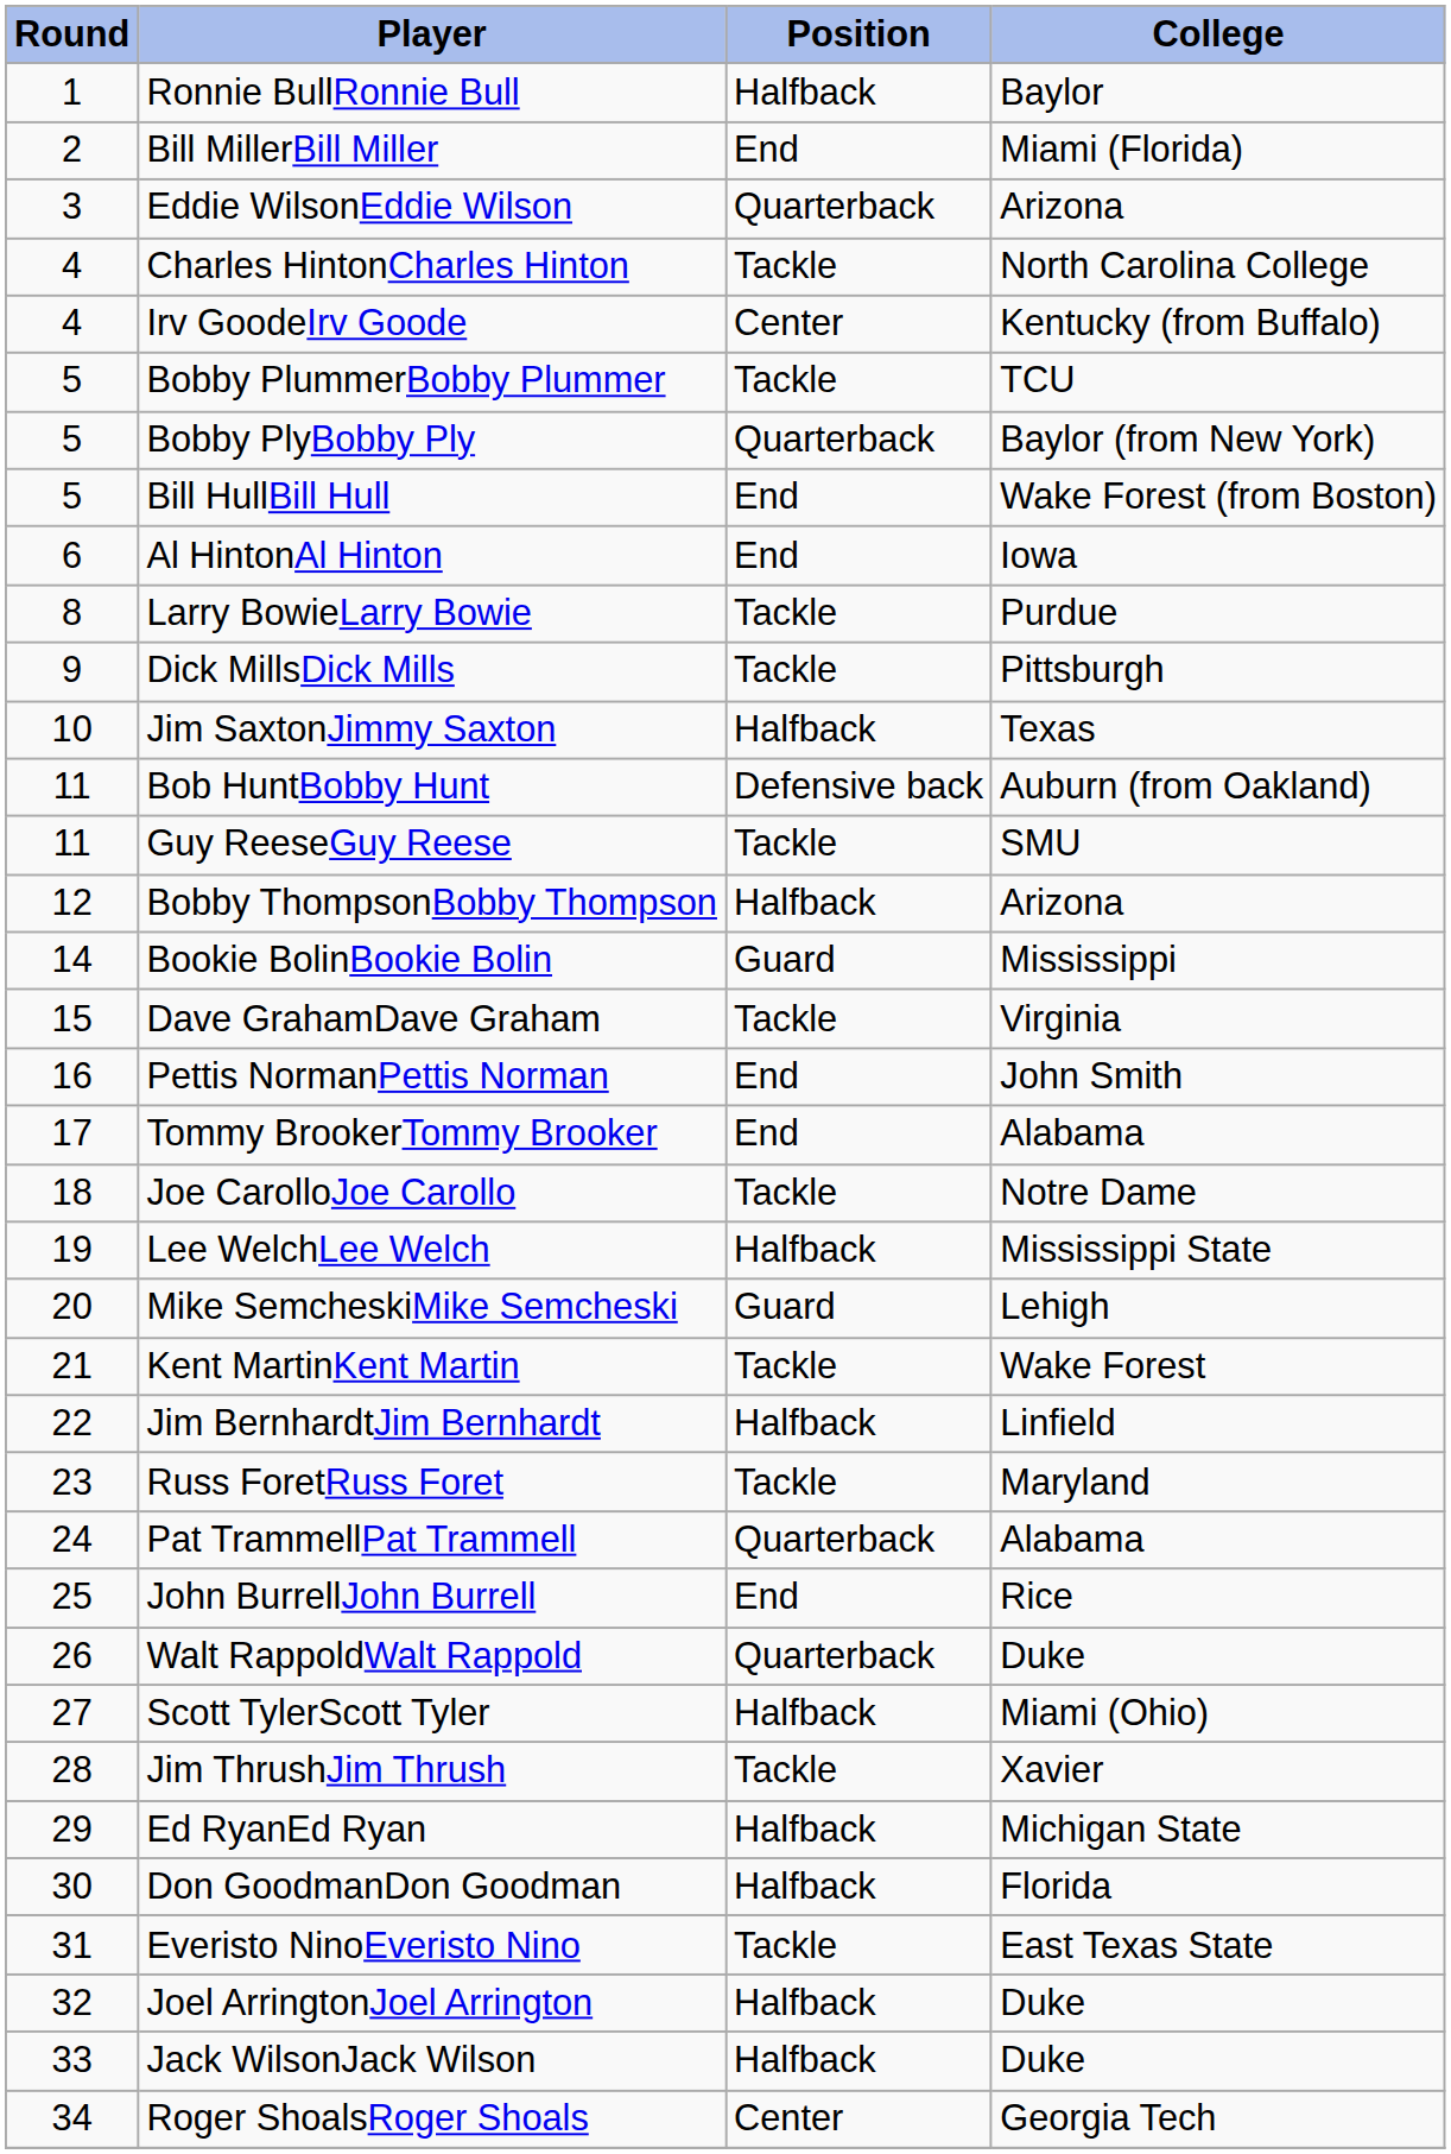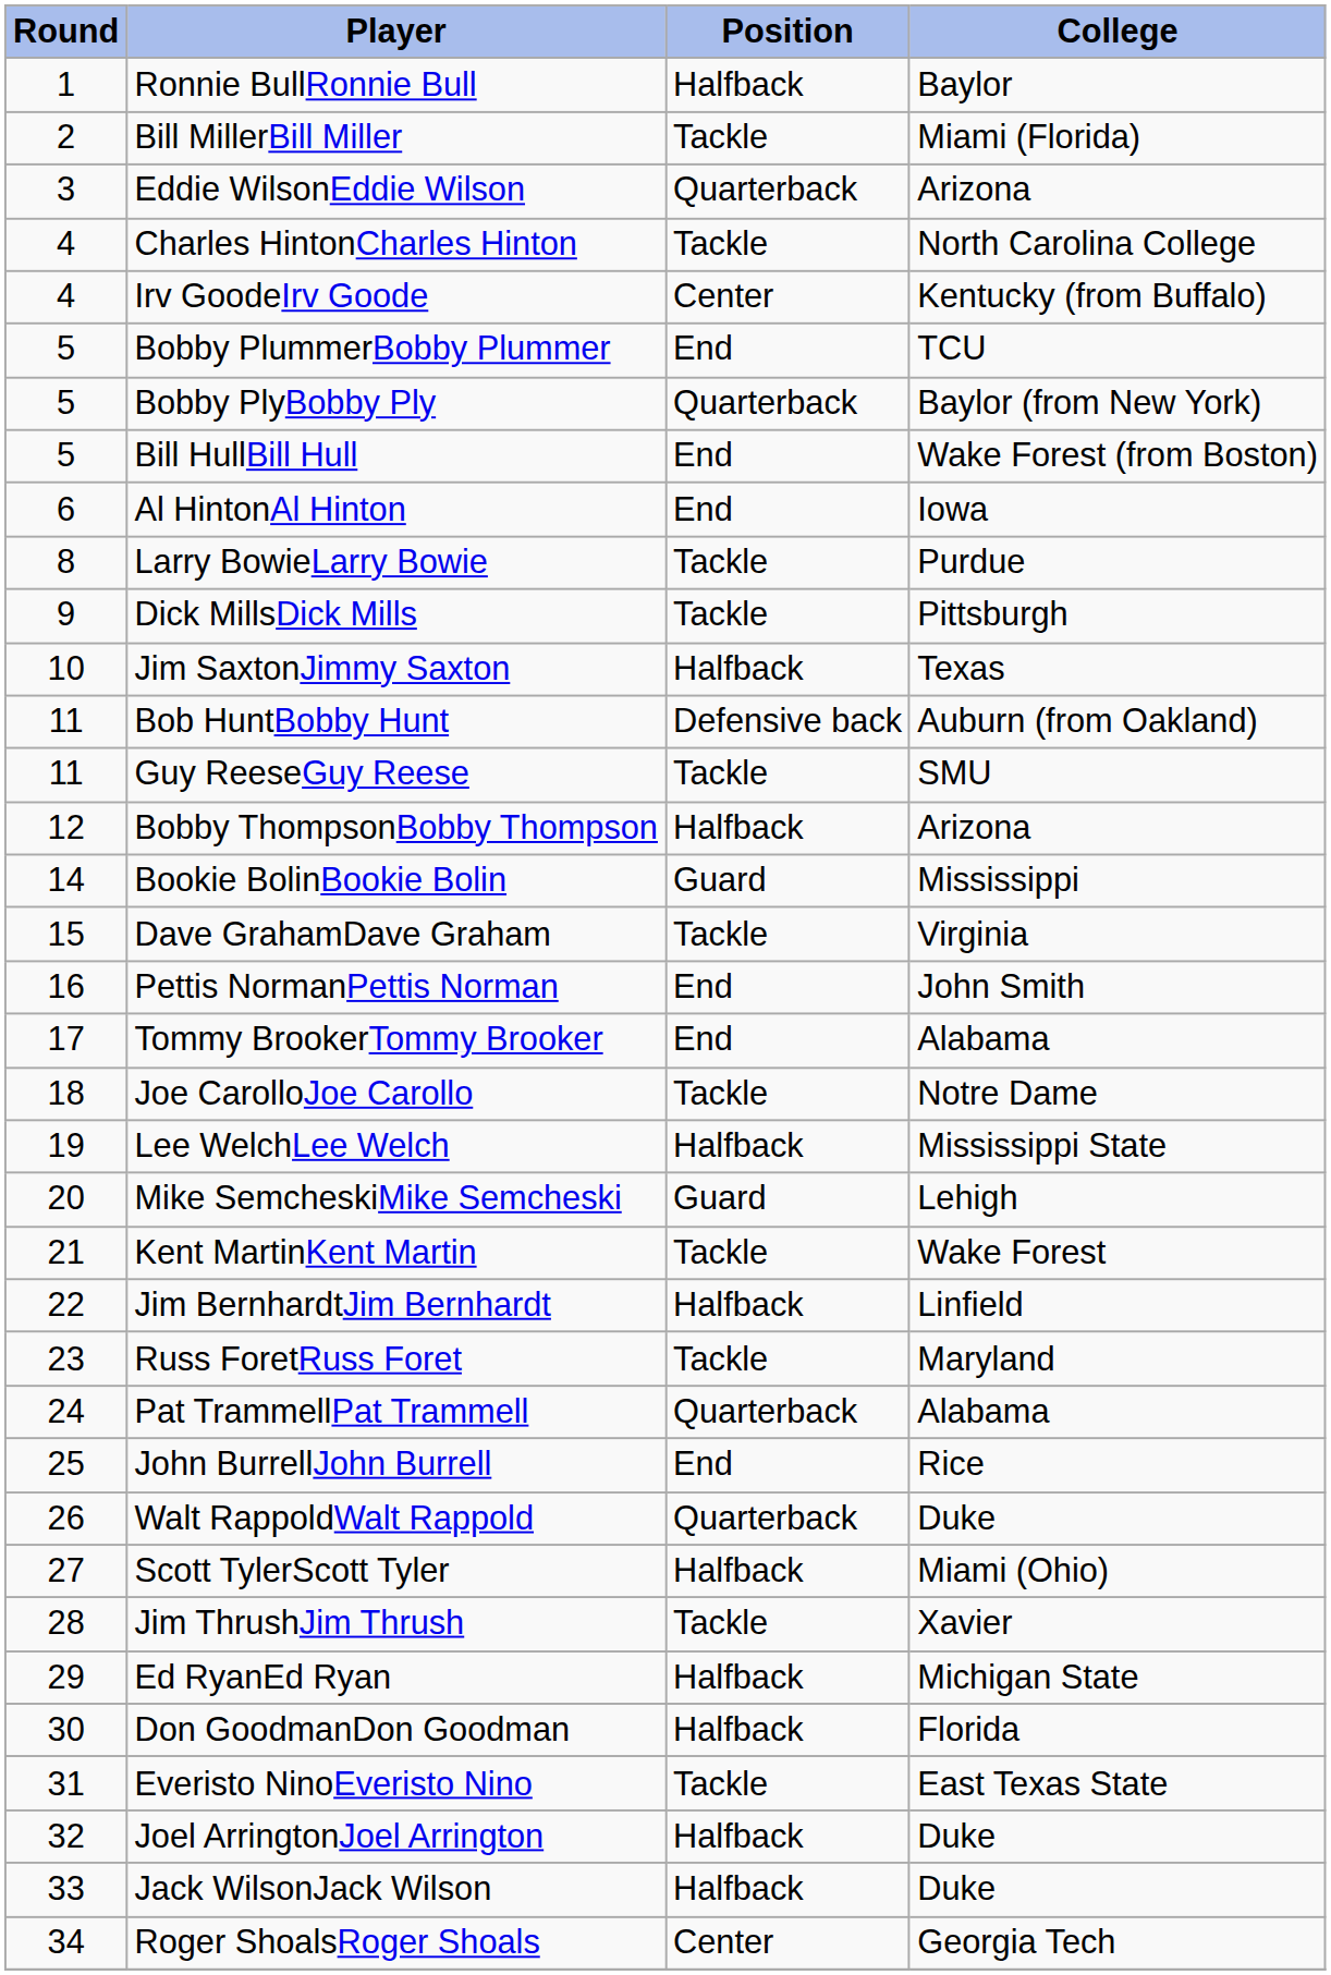 <table class="wikitable sortable sortable">
 <tr>
 <th style="background:#A8BDEC;">Round</th>
 <th style="background:#A8BDEC;">Player</th>
 <th style="background:#A8BDEC;">Position</th>
 <th style="background:#A8BDEC;">College</th>
 </tr>
 <tr>
 <td align=center>1</td>
 <td><span>Ronnie Bull</span><a href='#'>Ronnie Bull</a></td>
 <td>Halfback</td>
 <td>Baylor</td>
 </tr>
 <tr>
 <td align=center>2</td>
 <td><span>Bill Miller</span><a href='#'>Bill Miller</a></td>
-<td>End</td>
+<td>Tackle</td>
 <td>Miami (Florida)</td>
 </tr>
 <tr>
 <td align=center>3</td>
 <td><span>Eddie Wilson</span><a href='#'>Eddie Wilson</a></td>
 <td>Quarterback</td>
 <td>Arizona</td>
 </tr>
 <tr>
 <td align=center>4</td>
 <td><span>Charles Hinton</span><a href='#'>Charles Hinton</a></td>
 <td>Tackle</td>
 <td>North Carolina College</td>
 </tr>
 <tr>
 <td align=center>4</td>
 <td><span>Irv Goode</span><a href='#'>Irv Goode</a></td>
 <td>Center</td>
 <td>Kentucky (from Buffalo)</td>
 </tr>
 <tr>
 <td align=center>5</td>
 <td><span>Bobby Plummer</span><a href='#'>Bobby Plummer</a></td>
-<td>Tackle</td>
+<td>End</td>
 <td>TCU</td>
 </tr>
 <tr>
 <td align=center>5</td>
 <td><span>Bobby Ply</span><a href='#'>Bobby Ply</a></td>
 <td>Quarterback</td>
 <td>Baylor (from New York)</td>
 </tr>
 <tr>
 <td align=center>5</td>
 <td><span>Bill Hull</span><a href='#'>Bill Hull</a></td>
 <td>End</td>
 <td>Wake Forest (from Boston)</td>
 </tr>
 <tr>
 <td align=center>6</td>
 <td><span>Al Hinton</span><a href='#'>Al Hinton</a></td>
 <td>End</td>
 <td>Iowa</td>
 </tr>
 <tr>
 <td align=center>8</td>
 <td><span>Larry Bowie</span><a href='#'>Larry Bowie</a></td>
 <td>Tackle</td>
 <td>Purdue</td>
 </tr>
 <tr>
 <td align=center>9</td>
 <td><span>Dick Mills</span><a href='#'>Dick Mills</a></td>
 <td>Tackle</td>
 <td>Pittsburgh</td>
 </tr>
 <tr>
 <td align=center>10</td>
 <td><span>Jim Saxton</span><a href='#'>Jimmy Saxton</a></td>
 <td>Halfback</td>
 <td>Texas</td>
 </tr>
 <tr>
 <td align=center>11</td>
 <td><span>Bob Hunt</span><a href='#'>Bobby Hunt</a></td>
 <td>Defensive back</td>
 <td>Auburn (from Oakland)</td>
 </tr>
 <tr>
 <td align=center>11</td>
 <td><span>Guy Reese</span><a href='#'>Guy Reese</a></td>
 <td>Tackle</td>
 <td>SMU</td>
 </tr>
 <tr>
 <td align=center>12</td>
 <td><span>Bobby Thompson</span><a href='#'>Bobby Thompson</a></td>
 <td>Halfback</td>
 <td>Arizona</td>
 </tr>
 <tr>
 <td align=center>14</td>
 <td><span>Bookie Bolin</span><a href='#'>Bookie Bolin</a></td>
 <td>Guard</td>
 <td>Mississippi</td>
 </tr>
 <tr>
 <td align=center>15</td>
 <td><span>Dave Graham</span>Dave Graham</td>
 <td>Tackle</td>
 <td>Virginia</td>
 </tr>
 <tr>
 <td align=center>16</td>
 <td><span>Pettis Norman</span><a href='#'>Pettis Norman</a></td>
 <td>End</td>
 <td>John Smith</td>
 </tr>
 <tr>
 <td align=center>17</td>
 <td><span>Tommy Brooker</span><a href='#'>Tommy Brooker</a></td>
 <td>End</td>
 <td>Alabama</td>
 </tr>
 <tr>
 <td align=center>18</td>
 <td><span>Joe Carollo</span><a href='#'>Joe Carollo</a></td>
 <td>Tackle</td>
 <td>Notre Dame</td>
 </tr>
 <tr>
 <td align=center>19</td>
 <td><span>Lee Welch</span><a href='#'>Lee Welch</a></td>
 <td>Halfback</td>
 <td>Mississippi State</td>
 </tr>
 <tr>
 <td align=center>20</td>
 <td><span>Mike Semcheski</span><a href='#'>Mike Semcheski</a></td>
 <td>Guard</td>
 <td>Lehigh</td>
 </tr>
 <tr>
 <td align=center>21</td>
 <td><span>Kent Martin</span><a href='#'>Kent Martin</a></td>
 <td>Tackle</td>
 <td>Wake Forest</td>
 </tr>
 <tr>
 <td align=center>22</td>
 <td><span>Jim Bernhardt</span><a href='#'>Jim Bernhardt</a></td>
 <td>Halfback</td>
 <td>Linfield</td>
 </tr>
 <tr>
 <td align=center>23</td>
 <td><span>Russ Foret</span><a href='#'>Russ Foret</a></td>
 <td>Tackle</td>
 <td>Maryland</td>
 </tr>
 <tr>
 <td align=center>24</td>
 <td><span>Pat Trammell</span><a href='#'>Pat Trammell</a></td>
 <td>Quarterback</td>
 <td>Alabama</td>
 </tr>
 <tr>
 <td align=center>25</td>
 <td><span>John Burrell</span><a href='#'>John Burrell</a></td>
 <td>End</td>
 <td>Rice</td>
 </tr>
 <tr>
 <td align=center>26</td>
 <td><span>Walt Rappold</span><a href='#'>Walt Rappold</a></td>
 <td>Quarterback</td>
 <td>Duke</td>
 </tr>
 <tr>
 <td align=center>27</td>
 <td><span>Scott Tyler</span>Scott Tyler</td>
 <td>Halfback</td>
 <td>Miami (Ohio)</td>
 </tr>
 <tr>
 <td align=center>28</td>
 <td><span>Jim Thrush</span><a href='#'>Jim Thrush</a></td>
 <td>Tackle</td>
 <td>Xavier</td>
 </tr>
 <tr>
 <td align=center>29</td>
 <td><span>Ed Ryan</span>Ed Ryan</td>
 <td>Halfback</td>
 <td>Michigan State</td>
 </tr>
 <tr>
 <td align=center>30</td>
 <td><span>Don Goodman</span>Don Goodman</td>
 <td>Halfback</td>
 <td>Florida</td>
 </tr>
 <tr>
 <td align=center>31</td>
 <td><span>Everisto Nino</span><a href='#'>Everisto Nino</a></td>
 <td>Tackle</td>
 <td>East Texas State</td>
 </tr>
 <tr>
 <td align=center>32</td>
 <td><span>Joel Arrington</span><a href='#'>Joel Arrington</a></td>
 <td>Halfback</td>
 <td>Duke</td>
 </tr>
 <tr>
 <td align=center>33</td>
 <td><span>Jack Wilson</span>Jack Wilson</td>
 <td>Halfback</td>
 <td>Duke</td>
 </tr>
 <tr>
 <td align=center>34</td>
 <td><span>Roger Shoals</span><a href='#'>Roger Shoals</a></td>
 <td>Center</td>
 <td>Georgia Tech</td>
 </tr>
 <tr>
 </tr>
 </table>
